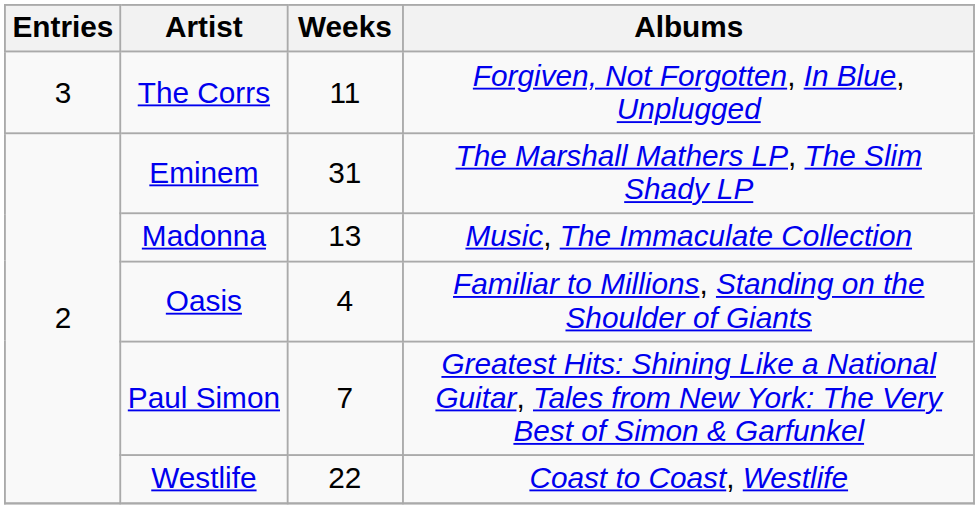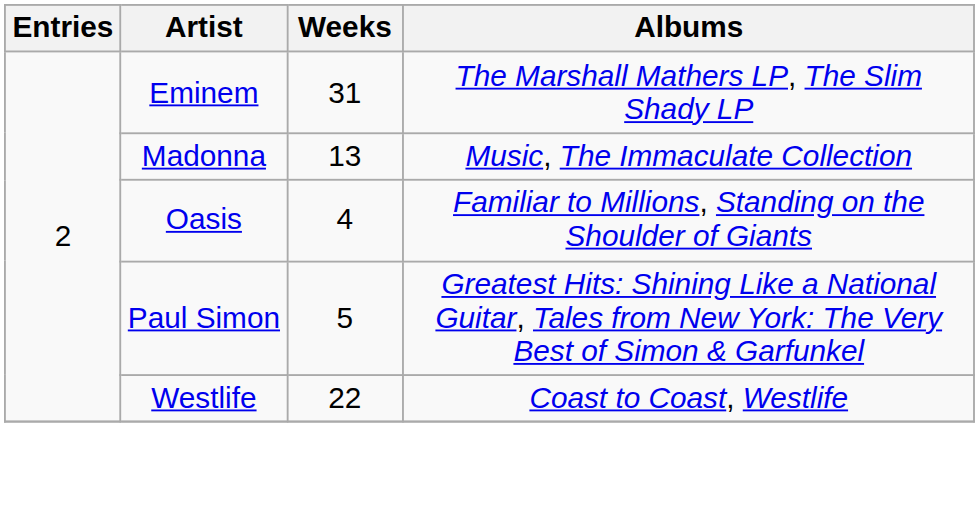 <table class="wikitable sortable" style="text-align: center;">
 <tr>
 <th scope="col" style="width:55px;" data-sort-type="number">Entries</th>
 <th scope="col" style="text-align:center;">Artist</th>
 <th scope="col" style="width:55px;" data-sort-type="number">Weeks</th>
 <th scope="col" style="width:300px;">Albums</th>
-</tr>
-<tr>
-<td>3</td>
-<td><a href='#'>The Corrs</a></td>
-<td>11</td>
-<td><em><a href='#'>Forgiven, Not Forgotten</a></em>, <em><a href='#'>In Blue</a></em>, <em><a href='#'>Unplugged</a></em></td>
 </tr>
 <tr>
 <td rowspan="5">2</td>
 <td><a href='#'>Eminem</a></td>
 <td>31</td>
 <td><em><a href='#'>The Marshall Mathers LP</a></em>, <em><a href='#'>The Slim Shady LP</a></em></td>
 </tr>
 <tr>
 <td><a href='#'>Madonna</a></td>
 <td>13</td>
 <td><em><a href='#'>Music</a></em>, <em><a href='#'>The Immaculate Collection</a></em></td>
 </tr>
 <tr>
 <td><a href='#'>Oasis</a></td>
 <td>4</td>
 <td><em><a href='#'>Familiar to Millions</a></em>, <em><a href='#'>Standing on the Shoulder of Giants</a></em></td>
 </tr>
 <tr>
 <td><a href='#'>Paul Simon</a></td>
-<td>7</td>
+<td>5</td>
 <td><em><a href='#'>Greatest Hits: Shining Like a National Guitar</a></em>, <em><a href='#'>Tales from New York: The Very Best of Simon & Garfunkel</a></em></td>
 </tr>
 <tr>
 <td><a href='#'>Westlife</a></td>
 <td>22</td>
 <td><em><a href='#'>Coast to Coast</a></em>, <em><a href='#'>Westlife</a></em></td>
 </tr>
 <tr>
 </tr>
 </table>
